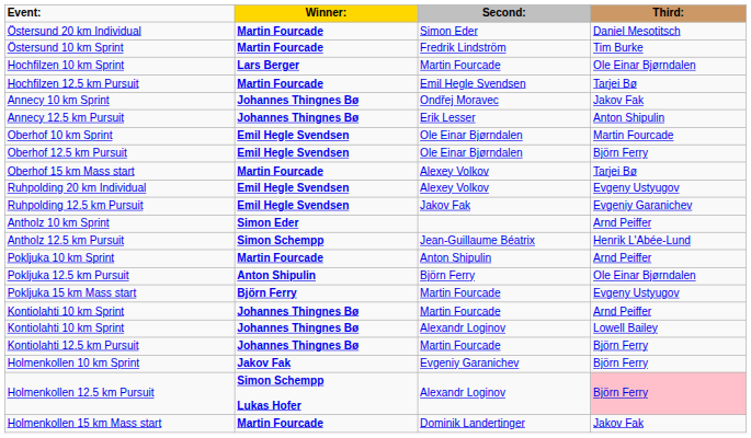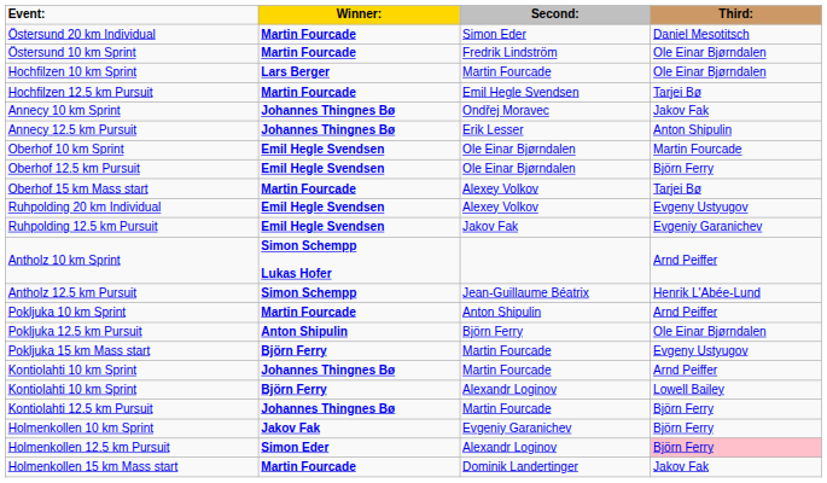 <table class="wikitable" width=85%>
 <tr>
 <td><strong>Event:</strong></td>
 <td style="text-align:center;background-color:gold;"><strong>Winner:</strong></td>
 <td style="text-align:center;background-color:silver;"><strong>Second:</strong></td>
 <td style="text-align:center;background-color:#CC9966;"><strong>Third:</strong></td>
 </tr>
 <tr>
 <td><a href='#'>Östersund 20 km Individual</a><br></td>
 <td><strong><a href='#'>Martin Fourcade</a></strong><br><small></small></td>
 <td><a href='#'>Simon Eder</a><br><small></small></td>
 <td><a href='#'>Daniel Mesotitsch</a><br><small></small></td>
 </tr>
 <tr>
 <td><a href='#'>Östersund 10 km Sprint</a><br></td>
 <td><strong><a href='#'>Martin Fourcade</a></strong><br><small></small></td>
 <td><a href='#'>Fredrik Lindström</a><br><small></small></td>
-<td><a href='#'>Tim Burke</a><br><small></small></td>
+<td><a href='#'>Ole Einar Bjørndalen</a><br><small></small></td>
 </tr>
 <tr>
 <td><a href='#'>Hochfilzen 10 km Sprint</a><br></td>
 <td><strong><a href='#'>Lars Berger</a></strong><br><small></small></td>
 <td><a href='#'>Martin Fourcade</a><br><small></small></td>
 <td><a href='#'>Ole Einar Bjørndalen</a><br><small></small></td>
 </tr>
 <tr>
 <td><a href='#'>Hochfilzen 12.5 km Pursuit</a><br></td>
 <td><strong><a href='#'>Martin Fourcade</a></strong><br><small></small></td>
 <td><a href='#'>Emil Hegle Svendsen</a><br><small></small></td>
 <td><a href='#'>Tarjei Bø</a><br><small></small></td>
 </tr>
 <tr>
 <td><a href='#'>Annecy 10 km Sprint</a><br></td>
 <td><strong><a href='#'>Johannes Thingnes Bø</a></strong><br><small></small></td>
 <td><a href='#'>Ondřej Moravec</a><br><small></small></td>
 <td><a href='#'>Jakov Fak</a><br><small></small></td>
 </tr>
 <tr>
 <td><a href='#'>Annecy 12.5 km Pursuit</a><br></td>
 <td><strong><a href='#'>Johannes Thingnes Bø</a></strong><br><small></small></td>
 <td><a href='#'>Erik Lesser</a><br><small></small></td>
 <td><a href='#'>Anton Shipulin</a><br><small></small></td>
 </tr>
 <tr>
 <td><a href='#'>Oberhof 10 km Sprint</a><br></td>
 <td><strong><a href='#'>Emil Hegle Svendsen</a></strong><br><small></small></td>
 <td><a href='#'>Ole Einar Bjørndalen</a><br><small></small></td>
 <td><a href='#'>Martin Fourcade</a><br><small></small></td>
 </tr>
 <tr>
 <td><a href='#'>Oberhof 12.5 km Pursuit</a><br></td>
 <td><strong><a href='#'>Emil Hegle Svendsen</a></strong><br><small></small></td>
 <td><a href='#'>Ole Einar Bjørndalen</a><br><small></small></td>
 <td><a href='#'>Björn Ferry</a><br><small></small></td>
 </tr>
 <tr>
 <td><a href='#'>Oberhof 15 km Mass start</a><br></td>
 <td><strong><a href='#'>Martin Fourcade</a></strong><br><small></small></td>
 <td><a href='#'>Alexey Volkov</a><br><small></small></td>
 <td><a href='#'>Tarjei Bø</a><br><small></small></td>
 </tr>
 <tr>
 <td><a href='#'>Ruhpolding 20 km Individual</a><br></td>
 <td><strong><a href='#'>Emil Hegle Svendsen</a></strong><br><small></small></td>
 <td><a href='#'>Alexey Volkov</a><br><small></small></td>
 <td><a href='#'>Evgeny Ustyugov</a><br><small></small></td>
 </tr>
 <tr>
 <td><a href='#'>Ruhpolding 12.5 km Pursuit</a><br></td>
 <td><strong><a href='#'>Emil Hegle Svendsen</a></strong><br><small></small></td>
 <td><a href='#'>Jakov Fak</a><br><small></small></td>
 <td><a href='#'>Evgeniy Garanichev</a><br><small></small></td>
 </tr>
 <tr>
 <td><a href='#'>Antholz 10 km Sprint</a><br></td>
-<td><strong><a href='#'>Simon Eder</a></strong><br><small></small></td>
+<td><strong><a href='#'>Simon Schempp</a></strong><br><small></small><br><strong><a href='#'>Lukas Hofer</a></strong><br><small></small></td>
 <td></td>
 <td><a href='#'>Arnd Peiffer</a><br><small></small></td>
 </tr>
 <tr>
 <td><a href='#'>Antholz 12.5 km Pursuit</a><br></td>
 <td><strong><a href='#'>Simon Schempp</a></strong><br><small></small></td>
 <td><a href='#'>Jean-Guillaume Béatrix</a><br><small></small></td>
 <td><a href='#'>Henrik L'Abée-Lund</a><br><small></small></td>
 </tr>
 <tr>
 <td><a href='#'>Pokljuka 10 km Sprint</a><br></td>
 <td><strong><a href='#'>Martin Fourcade</a></strong><br><small></small></td>
 <td><a href='#'>Anton Shipulin</a><br><small></small></td>
 <td><a href='#'>Arnd Peiffer</a><br><small></small></td>
 </tr>
 <tr>
 <td><a href='#'>Pokljuka 12.5 km Pursuit</a><br></td>
 <td><strong><a href='#'>Anton Shipulin</a></strong><br><small></small></td>
 <td><a href='#'>Björn Ferry</a><br><small></small></td>
 <td><a href='#'>Ole Einar Bjørndalen</a><br><small></small></td>
 </tr>
 <tr>
 <td><a href='#'>Pokljuka 15 km Mass start</a><br></td>
 <td><strong><a href='#'>Björn Ferry</a></strong><br><small></small></td>
 <td><a href='#'>Martin Fourcade</a><br><small></small></td>
 <td><a href='#'>Evgeny Ustyugov</a><br><small></small></td>
 </tr>
 <tr>
 <td><a href='#'>Kontiolahti 10 km Sprint</a><br></td>
 <td><strong><a href='#'>Johannes Thingnes Bø</a></strong><br><small></small></td>
 <td><a href='#'>Martin Fourcade</a><br><small></small></td>
 <td><a href='#'>Arnd Peiffer</a><br><small></small></td>
 </tr>
 <tr>
 <td><a href='#'>Kontiolahti 10 km Sprint</a><br></td>
-<td><strong><a href='#'>Johannes Thingnes Bø</a></strong><br><small></small></td>
+<td><strong><a href='#'>Björn Ferry</a></strong><br><small></small></td>
 <td><a href='#'>Alexandr Loginov</a><br><small></small></td>
 <td><a href='#'>Lowell Bailey</a><br><small></small></td>
 </tr>
 <tr>
 <td><a href='#'>Kontiolahti 12.5 km Pursuit</a><br></td>
 <td><strong><a href='#'>Johannes Thingnes Bø</a></strong><br><small></small></td>
 <td><a href='#'>Martin Fourcade</a><br><small></small></td>
 <td><a href='#'>Björn Ferry</a><br><small></small></td>
 </tr>
 <tr>
 <td><a href='#'>Holmenkollen 10 km Sprint</a><br></td>
 <td><strong><a href='#'>Jakov Fak</a></strong><br><small></small></td>
 <td><a href='#'>Evgeniy Garanichev</a><br><small></small></td>
 <td><a href='#'>Björn Ferry</a><br><small></small></td>
 </tr>
 <tr>
 <td><a href='#'>Holmenkollen 12.5 km Pursuit</a><br></td>
-<td><strong><a href='#'>Simon Schempp</a></strong><br><small></small><br><strong><a href='#'>Lukas Hofer</a></strong><br><small></small></td>
+<td><strong><a href='#'>Simon Eder</a></strong><br><small></small></td>
 <td><a href='#'>Alexandr Loginov</a><br><small></small></td>
 <td style="background: pink;"><a href='#'>Björn Ferry</a><br><small></small></td>
 </tr>
 <tr>
 <td><a href='#'>Holmenkollen 15 km Mass start</a><br></td>
 <td><strong><a href='#'>Martin Fourcade</a></strong><br><small></small></td>
 <td><a href='#'>Dominik Landertinger</a><br><small></small></td>
 <td><a href='#'>Jakov Fak</a><br><small></small></td>
 </tr>
 </table>
